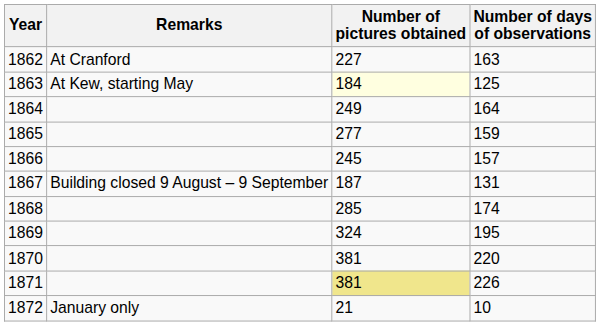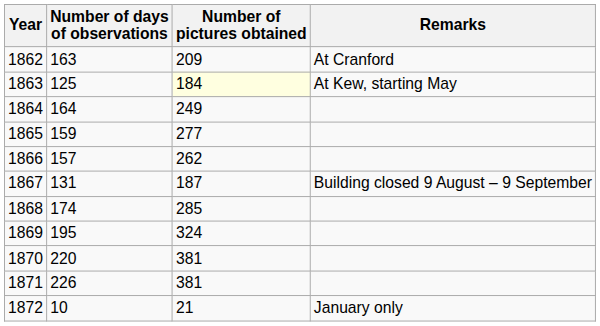 <table class="wikitable">
 <tr>
 <th>Year</th>
+<th>Number of days<br>of observations</th>
+<th>Number of <br>pictures obtained</th>
 <th>Remarks</th>
-<th>Number of <br>pictures obtained</th>
-<th>Number of days<br>of observations</th>
 </tr>
 <tr>
 <td>1862</td>
+<td>163</td>
+<td>209</td>
 <td>At Cranford</td>
-<td>227</td>
-<td>163</td>
 </tr>
 <tr>
 <td>1863</td>
+<td>125</td>
+<td style="background: lightyellow;">184</td>
 <td>At Kew, starting May</td>
-<td style="background: lightyellow;">184</td>
-<td>125</td>
 </tr>
 <tr>
 <td>1864</td>
+<td>164</td>
+<td>249</td>
 <td></td>
-<td>249</td>
-<td>164</td>
 </tr>
 <tr>
 <td>1865</td>
+<td>159</td>
+<td>277</td>
 <td></td>
-<td>277</td>
-<td>159</td>
 </tr>
 <tr>
 <td>1866</td>
+<td>157</td>
+<td>262</td>
 <td></td>
-<td>245</td>
-<td>157</td>
 </tr>
 <tr>
 <td>1867</td>
+<td>131</td>
+<td>187</td>
 <td>Building closed 9 August – 9 September</td>
-<td>187</td>
-<td>131</td>
 </tr>
 <tr>
 <td>1868</td>
+<td>174</td>
+<td>285</td>
 <td></td>
-<td>285</td>
-<td>174</td>
 </tr>
 <tr>
 <td>1869</td>
+<td>195</td>
+<td>324</td>
 <td></td>
-<td>324</td>
-<td>195</td>
 </tr>
 <tr>
 <td>1870</td>
+<td>220</td>
+<td>381</td>
 <td></td>
-<td>381</td>
-<td>220</td>
 </tr>
 <tr>
 <td>1871</td>
+<td>226</td>
+<td>381</td>
 <td></td>
-<td style="background: khaki;">381</td>
-<td>226</td>
 </tr>
 <tr>
 <td>1872</td>
+<td>10</td>
+<td>21</td>
 <td>January only</td>
-<td>21</td>
-<td>10</td>
 </tr>
 </table>
